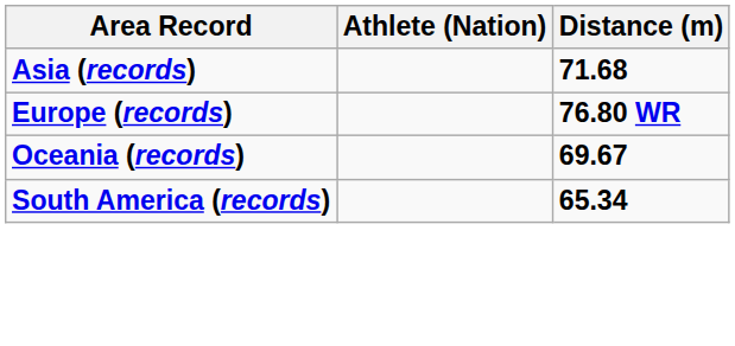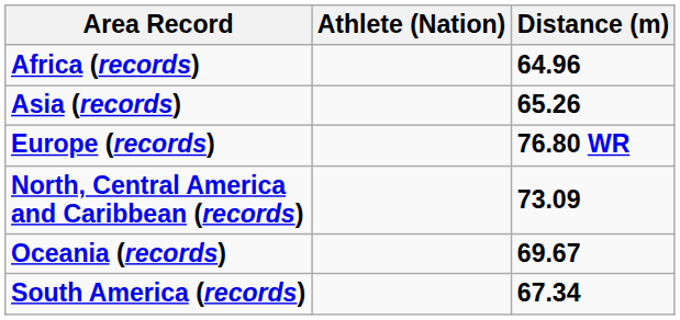 <table class="wikitable">
 <tr>
 <th>Area Record</th>
 <th>Athlete (Nation)</th>
 <th>Distance (m)</th>
 </tr>
 <tr>
+<td><strong><a href='#'>Africa</a> (<em><a href='#'>records</a></em>)</strong></td>
+<td></td>
+<td><strong>64.96</strong></td>
+</tr>
+<tr>
 <td><strong><a href='#'>Asia</a> (<em><a href='#'>records</a></em>)</strong></td>
 <td></td>
-<td><strong>71.68</strong></td>
+<td><strong>65.26</strong></td>
 </tr>
 <tr>
 <td><strong><a href='#'>Europe</a> (<em><a href='#'>records</a></em>)</strong></td>
 <td></td>
 <td><strong>76.80 <a href='#'><abbr>WR</abbr></a></strong></td>
+</tr>
+<tr>
+<td><strong><a href='#'>North, Central America</a></strong><br><strong><a href='#'>and Caribbean</a> (<em><a href='#'>records</a></em>)</strong></td>
+<td></td>
+<td><strong>73.09</strong></td>
 </tr>
 <tr>
 <td><strong><a href='#'>Oceania</a> (<em><a href='#'>records</a></em>)</strong></td>
 <td></td>
 <td><strong>69.67</strong></td>
 </tr>
 <tr>
 <td><strong><a href='#'>South America</a> (<em><a href='#'>records</a></em>)</strong></td>
 <td></td>
-<td><strong>65.34</strong></td>
+<td><strong>67.34</strong></td>
 </tr>
 </table>
